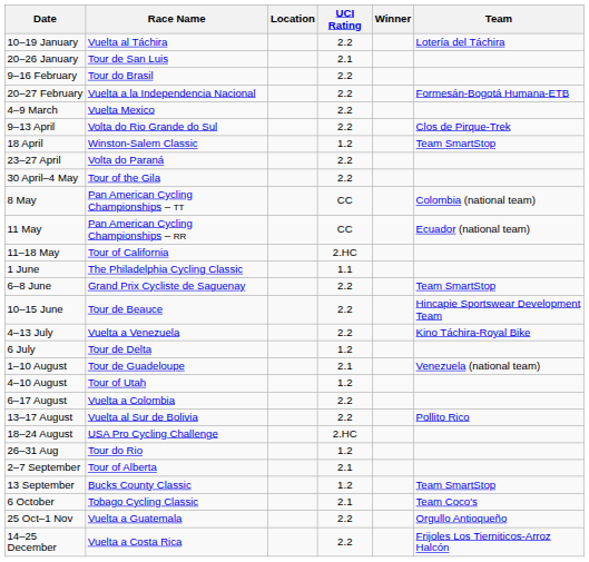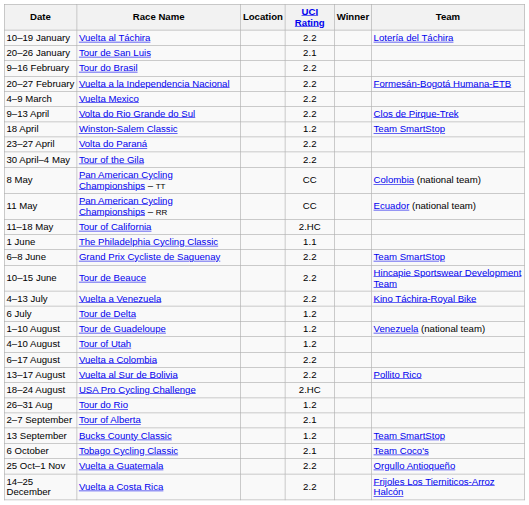 <table class="wikitable sortable">
 <tr>
 <th>Date</th>
 <th>Race Name</th>
 <th>Location</th>
 <th><a href='#'>UCI Rating</a></th>
 <th>Winner</th>
 <th>Team</th>
 </tr>
 <tr>
 <td>10–19 January</td>
 <td><a href='#'>Vuelta al Táchira</a></td>
 <td></td>
 <td align=center>2.2</td>
 <td></td>
 <td><a href='#'>Lotería del Táchira</a></td>
 </tr>
 <tr>
 <td>20–26 January</td>
 <td><a href='#'>Tour de San Luis</a></td>
 <td></td>
 <td align=center>2.1</td>
 <td></td>
 <td></td>
 </tr>
 <tr>
 <td>9–16 February</td>
 <td><a href='#'>Tour do Brasil</a></td>
 <td></td>
 <td align=center>2.2</td>
 <td></td>
 <td></td>
 </tr>
 <tr>
 <td>20–27 February</td>
 <td><a href='#'>Vuelta a la Independencia Nacional</a></td>
 <td></td>
 <td align=center>2.2</td>
 <td></td>
 <td><a href='#'>Formesán-Bogotá Humana-ETB</a></td>
 </tr>
 <tr>
 <td>4–9 March</td>
 <td><a href='#'>Vuelta Mexico</a></td>
 <td></td>
 <td align=center>2.2</td>
 <td></td>
 <td></td>
 </tr>
 <tr>
 <td>9–13 April</td>
 <td><a href='#'>Volta do Rio Grande do Sul</a></td>
 <td></td>
 <td align=center>2.2</td>
 <td></td>
 <td><a href='#'>Clos de Pirque-Trek</a></td>
 </tr>
 <tr>
 <td>18 April</td>
 <td><a href='#'>Winston-Salem Classic</a></td>
 <td></td>
 <td align=center>1.2</td>
 <td></td>
 <td><a href='#'>Team SmartStop</a></td>
 </tr>
 <tr>
 <td>23–27 April</td>
 <td><a href='#'>Volta do Paraná</a></td>
 <td></td>
 <td align=center>2.2</td>
 <td></td>
 <td></td>
 </tr>
 <tr>
 <td>30 April–4 May</td>
 <td><a href='#'>Tour of the Gila</a></td>
 <td></td>
 <td align=center>2.2</td>
 <td></td>
 <td></td>
 </tr>
 <tr>
 <td>8 May</td>
 <td><a href='#'>Pan American Cycling Championships</a> – <small>TT</small></td>
 <td></td>
 <td align=center>CC</td>
 <td></td>
 <td><a href='#'>Colombia</a> (national team)</td>
 </tr>
 <tr>
 <td>11 May</td>
 <td><a href='#'>Pan American Cycling Championships</a> – <small>RR</small></td>
 <td></td>
 <td align=center>CC</td>
 <td></td>
 <td><a href='#'>Ecuador</a> (national team)</td>
 </tr>
 <tr>
 <td>11–18 May</td>
 <td><a href='#'>Tour of California</a></td>
 <td></td>
 <td align=center>2.HC</td>
 <td></td>
 <td></td>
 </tr>
 <tr>
 <td>1 June</td>
 <td><a href='#'>The Philadelphia Cycling Classic</a></td>
 <td></td>
 <td align=center>1.1</td>
 <td></td>
 <td></td>
 </tr>
 <tr>
 <td>6–8 June</td>
 <td><a href='#'>Grand Prix Cycliste de Saguenay</a></td>
 <td></td>
 <td align=center>2.2</td>
 <td></td>
 <td><a href='#'>Team SmartStop</a></td>
 </tr>
 <tr>
 <td>10–15 June</td>
 <td><a href='#'>Tour de Beauce</a></td>
 <td></td>
 <td align=center>2.2</td>
 <td></td>
 <td><a href='#'>Hincapie Sportswear Development Team</a></td>
 </tr>
 <tr>
 <td>4–13 July</td>
 <td><a href='#'>Vuelta a Venezuela</a></td>
 <td></td>
 <td align=center>2.2</td>
 <td></td>
 <td><a href='#'>Kino Táchira-Royal Bike</a></td>
 </tr>
 <tr>
 <td>6 July</td>
 <td><a href='#'>Tour de Delta</a></td>
 <td></td>
 <td align=center>1.2</td>
 <td></td>
 <td></td>
 </tr>
 <tr>
 <td>1–10 August</td>
 <td><a href='#'>Tour de Guadeloupe</a></td>
 <td></td>
-<td align=center>2.1</td>
+<td align=center>1.2</td>
 <td></td>
 <td><a href='#'>Venezuela</a> (national team)</td>
 </tr>
 <tr>
 <td>4–10 August</td>
 <td><a href='#'>Tour of Utah</a></td>
 <td></td>
 <td align=center>1.2</td>
 <td></td>
 <td></td>
 </tr>
 <tr>
 <td>6–17 August</td>
 <td><a href='#'>Vuelta a Colombia</a></td>
 <td></td>
 <td align=center>2.2</td>
 <td></td>
 <td></td>
 </tr>
 <tr>
 <td>13–17 August</td>
 <td><a href='#'>Vuelta al Sur de Bolivia</a></td>
 <td></td>
 <td align=center>2.2</td>
 <td></td>
 <td><a href='#'>Pollito Rico</a></td>
 </tr>
 <tr>
 <td>18–24 August</td>
 <td><a href='#'>USA Pro Cycling Challenge</a></td>
 <td></td>
 <td align=center>2.HC</td>
 <td></td>
 <td></td>
 </tr>
 <tr>
 <td>26–31 Aug</td>
 <td><a href='#'>Tour do Rio</a></td>
 <td></td>
 <td align=center>1.2</td>
 <td></td>
 <td></td>
 </tr>
 <tr>
 <td>2–7 September</td>
 <td><a href='#'>Tour of Alberta</a></td>
 <td></td>
 <td align=center>2.1</td>
 <td></td>
 <td></td>
 </tr>
 <tr>
 <td>13 September</td>
 <td><a href='#'>Bucks County Classic</a></td>
 <td></td>
 <td align=center>1.2</td>
 <td></td>
 <td><a href='#'>Team SmartStop</a></td>
 </tr>
 <tr>
 <td>6 October</td>
 <td><a href='#'>Tobago Cycling Classic</a></td>
 <td></td>
 <td align=center>2.1</td>
 <td></td>
 <td><a href='#'>Team Coco's</a></td>
 </tr>
 <tr>
 <td>25 Oct–1 Nov</td>
 <td><a href='#'>Vuelta a Guatemala</a></td>
 <td></td>
 <td align=center>2.2</td>
 <td></td>
 <td><a href='#'>Orgullo Antioqueño</a></td>
 </tr>
 <tr>
 <td>14–25 December</td>
 <td><a href='#'>Vuelta a Costa Rica</a></td>
 <td></td>
 <td align=center>2.2</td>
 <td></td>
 <td><a href='#'>Frijoles Los Tierniticos-Arroz Halcón</a></td>
 </tr>
 </table>
